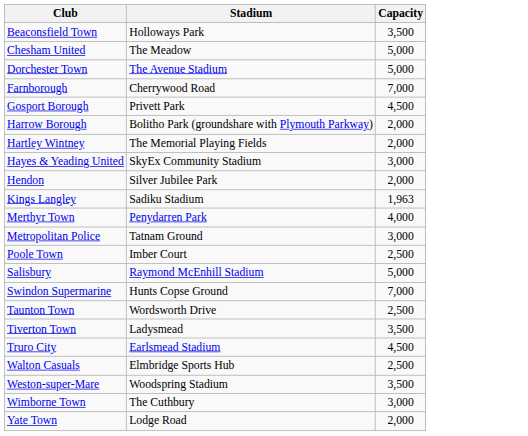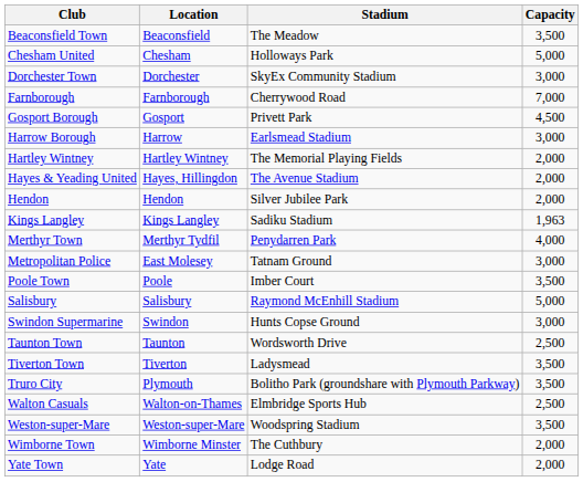 <table class="wikitable sortable">
 <tr>
 <th>Club</th>
+<th>Location</th>
 <th>Stadium</th>
 <th>Capacity</th>
 </tr>
 <tr>
 <td><a href='#'>Beaconsfield Town</a></td>
-<td>Holloways Park</td>
+<td><a href='#'>Beaconsfield</a></td>
+<td>The Meadow</td>
 <td align="center">3,500</td>
 </tr>
 <tr>
 <td><a href='#'>Chesham United</a></td>
-<td>The Meadow</td>
+<td><a href='#'>Chesham</a></td>
+<td>Holloways Park</td>
 <td align="center">5,000</td>
 </tr>
 <tr>
 <td><a href='#'>Dorchester Town</a></td>
-<td><a href='#'>The Avenue Stadium</a></td>
-<td align="center">5,000</td>
+<td><a href='#'>Dorchester</a></td>
+<td>SkyEx Community Stadium</td>
+<td align="center">3,000</td>
 </tr>
 <tr>
+<td><a href='#'>Farnborough</a></td>
 <td><a href='#'>Farnborough</a></td>
 <td>Cherrywood Road</td>
 <td align="center">7,000</td>
 </tr>
 <tr>
 <td><a href='#'>Gosport Borough</a></td>
+<td><a href='#'>Gosport</a></td>
 <td>Privett Park</td>
 <td align="center">4,500</td>
 </tr>
 <tr>
 <td><a href='#'>Harrow Borough</a></td>
-<td>Bolitho Park (groundshare with <a href='#'>Plymouth Parkway</a>)</td>
-<td align="center">2,000</td>
+<td><a href='#'>Harrow</a></td>
+<td><a href='#'>Earlsmead Stadium</a></td>
+<td align="center">3,000</td>
 </tr>
 <tr>
+<td><a href='#'>Hartley Wintney</a></td>
 <td><a href='#'>Hartley Wintney</a></td>
 <td>The Memorial Playing Fields</td>
 <td align="center">2,000</td>
 </tr>
 <tr>
 <td><a href='#'>Hayes & Yeading United</a></td>
-<td>SkyEx Community Stadium</td>
-<td align="center">3,000</td>
+<td><a href='#'>Hayes, Hillingdon</a></td>
+<td><a href='#'>The Avenue Stadium</a></td>
+<td align="center">2,000</td>
 </tr>
 <tr>
+<td><a href='#'>Hendon</a></td>
 <td><a href='#'>Hendon</a></td>
 <td>Silver Jubilee Park</td>
 <td align="center">2,000</td>
 </tr>
 <tr>
 <td><a href='#'>Kings Langley</a></td>
+<td><a href='#'>Kings Langley</a></td>
 <td>Sadiku Stadium</td>
 <td align="center">1,963</td>
 </tr>
 <tr>
 <td><a href='#'>Merthyr Town</a></td>
+<td><a href='#'>Merthyr Tydfil</a></td>
 <td><a href='#'>Penydarren Park</a></td>
 <td align="center">4,000</td>
 </tr>
 <tr>
 <td><a href='#'>Metropolitan Police</a></td>
+<td><a href='#'>East Molesey</a></td>
 <td>Tatnam Ground</td>
 <td align="center">3,000</td>
 </tr>
 <tr>
 <td><a href='#'>Poole Town</a></td>
+<td><a href='#'>Poole</a></td>
 <td>Imber Court</td>
-<td align="center">2,500</td>
+<td align="center">3,500</td>
 </tr>
 <tr>
+<td><a href='#'>Salisbury</a></td>
 <td><a href='#'>Salisbury</a></td>
 <td><a href='#'>Raymond McEnhill Stadium</a></td>
 <td align="center">5,000</td>
 </tr>
 <tr>
 <td><a href='#'>Swindon Supermarine</a></td>
+<td><a href='#'>Swindon</a> </td>
 <td>Hunts Copse Ground</td>
-<td align="center">7,000</td>
+<td align="center">3,000</td>
 </tr>
 <tr>
 <td><a href='#'>Taunton Town</a></td>
+<td><a href='#'>Taunton</a></td>
 <td>Wordsworth Drive</td>
 <td align="center">2,500</td>
 </tr>
 <tr>
 <td><a href='#'>Tiverton Town</a></td>
+<td><a href='#'>Tiverton</a></td>
 <td>Ladysmead</td>
 <td align="center">3,500</td>
 </tr>
 <tr>
 <td><a href='#'>Truro City</a></td>
-<td><a href='#'>Earlsmead Stadium</a></td>
-<td align="center">4,500</td>
+<td><a href='#'>Plymouth</a></td>
+<td>Bolitho Park (groundshare with <a href='#'>Plymouth Parkway</a>)</td>
+<td align="center">3,500</td>
 </tr>
 <tr>
 <td><a href='#'>Walton Casuals</a></td>
+<td><a href='#'>Walton-on-Thames</a></td>
 <td>Elmbridge Sports Hub</td>
 <td align="center">2,500</td>
 </tr>
 <tr>
+<td><a href='#'>Weston-super-Mare</a></td>
 <td><a href='#'>Weston-super-Mare</a></td>
 <td>Woodspring Stadium</td>
 <td align="center">3,500</td>
 </tr>
 <tr>
 <td><a href='#'>Wimborne Town</a></td>
+<td><a href='#'>Wimborne Minster</a></td>
 <td>The Cuthbury</td>
-<td align="center">3,000</td>
+<td align="center">2,000</td>
 </tr>
 <tr>
 <td><a href='#'>Yate Town</a></td>
+<td><a href='#'>Yate</a></td>
 <td>Lodge Road</td>
 <td align="center">2,000</td>
 </tr>
 </table>
